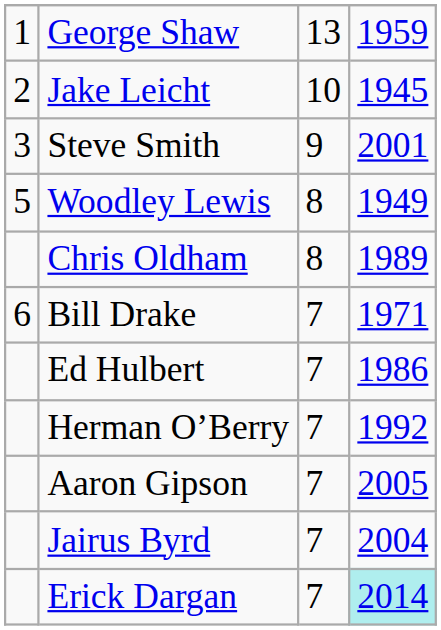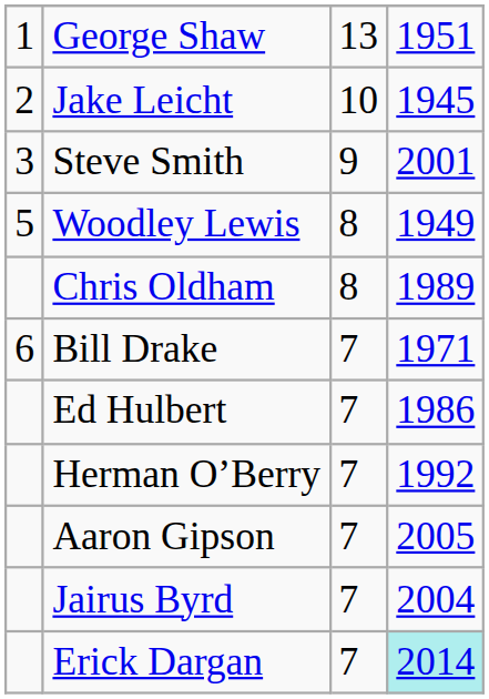 <table class="wikitable">
 <tr>
 </tr>
 <tr>
 <td>1</td>
 <td><a href='#'>George Shaw</a></td>
 <td>13</td>
-<td><a href='#'>1959</a></td>
+<td><a href='#'>1951</a></td>
 </tr>
 <tr>
 <td>2</td>
 <td><a href='#'>Jake Leicht</a></td>
 <td>10</td>
 <td><a href='#'>1945</a></td>
 </tr>
 <tr>
 <td>3</td>
 <td>Steve Smith</td>
 <td>9</td>
 <td><a href='#'>2001</a></td>
 </tr>
 <tr>
 <td>5</td>
 <td><a href='#'>Woodley Lewis</a></td>
 <td>8</td>
 <td><a href='#'>1949</a></td>
 </tr>
 <tr>
 <td></td>
 <td><a href='#'>Chris Oldham</a></td>
 <td>8</td>
 <td><a href='#'>1989</a></td>
 </tr>
 <tr>
 <td>6</td>
 <td>Bill Drake</td>
 <td>7</td>
 <td><a href='#'>1971</a></td>
 </tr>
 <tr>
 <td></td>
 <td>Ed Hulbert</td>
 <td>7</td>
 <td><a href='#'>1986</a></td>
 </tr>
 <tr>
 <td></td>
 <td>Herman O’Berry</td>
 <td>7</td>
 <td><a href='#'>1992</a></td>
 </tr>
 <tr>
 <td></td>
 <td>Aaron Gipson</td>
 <td>7</td>
 <td><a href='#'>2005</a></td>
 </tr>
 <tr>
 <td></td>
 <td><a href='#'>Jairus Byrd</a></td>
 <td>7</td>
 <td><a href='#'>2004</a></td>
 </tr>
 <tr>
 <td></td>
 <td><a href='#'>Erick Dargan</a></td>
 <td>7</td>
 <td style="background: paleturquoise;"><a href='#'>2014</a></td>
 </tr>
 </table>
